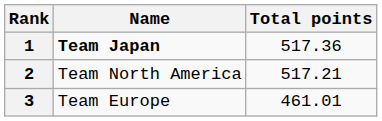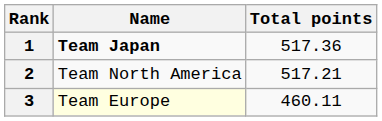 <table class="wikitable sortable">
 <tr>
 <th>Rank</th>
 <th>Name</th>
 <th>Total points</th>
 </tr>
 <tr>
 <th>1</th>
 <td><strong>Team Japan</strong></td>
 <td align="center">517.36</td>
 </tr>
 <tr>
 <th>2</th>
 <td>Team North America</td>
 <td align="center">517.21</td>
 </tr>
 <tr>
 <th>3</th>
-<td>Team Europe</td>
-<td align="center">461.01</td>
+<td style="background: lightyellow;">Team Europe</td>
+<td align="center">460.11</td>
 </tr>
 </table>
